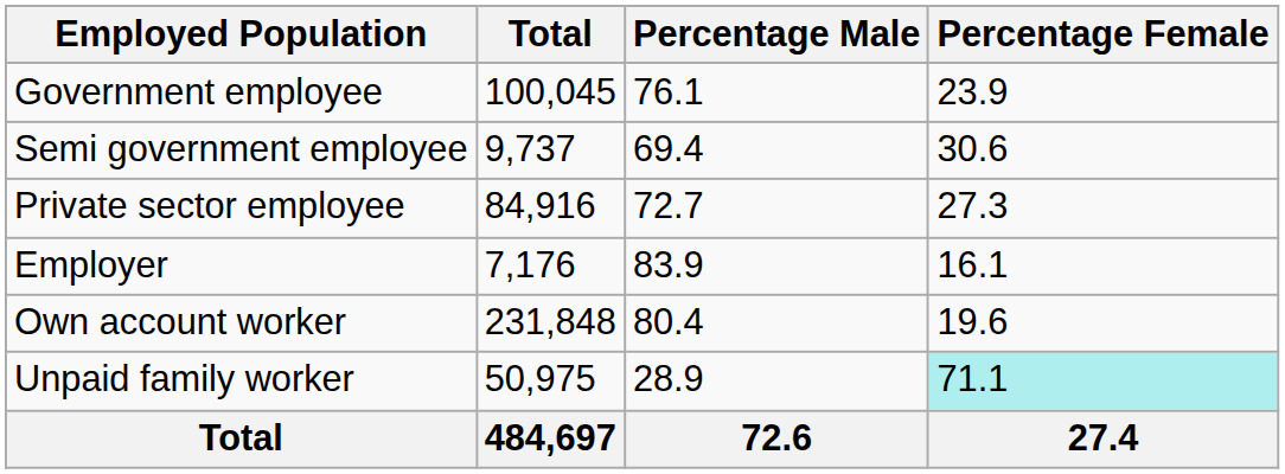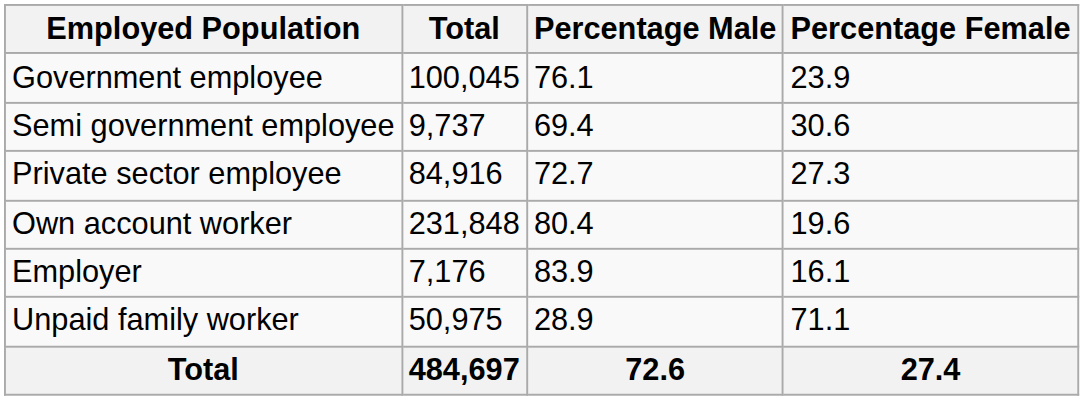 <table class="wikitable sortable">
 <tr>
 <th>Employed Population</th>
 <th>Total</th>
 <th>Percentage Male</th>
 <th>Percentage Female</th>
 </tr>
 <tr>
 <td>Government employee</td>
 <td>100,045</td>
 <td>76.1</td>
 <td>23.9</td>
 </tr>
 <tr>
 <td>Semi government employee</td>
 <td>9,737</td>
 <td>69.4</td>
 <td>30.6</td>
 </tr>
 <tr>
 <td>Private sector employee</td>
 <td>84,916</td>
 <td>72.7</td>
 <td>27.3</td>
 </tr>
 <tr>
+<td>Own account worker</td>
+<td>231,848</td>
+<td>80.4</td>
+<td>19.6</td>
+</tr>
+<tr>
 <td>Employer</td>
 <td>7,176</td>
 <td>83.9</td>
 <td>16.1</td>
 </tr>
 <tr>
-<td>Own account worker</td>
-<td>231,848</td>
-<td>80.4</td>
-<td>19.6</td>
-</tr>
-<tr>
 <td>Unpaid family worker</td>
 <td>50,975</td>
 <td>28.9</td>
-<td style="background: paleturquoise;">71.1</td>
+<td>71.1</td>
 </tr>
 <tr>
 <th><strong>Total</strong></th>
 <th>484,697</th>
 <th>72.6</th>
 <th>27.4</th>
 </tr>
 </table>
